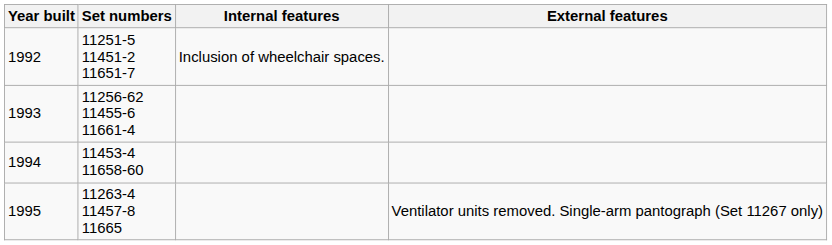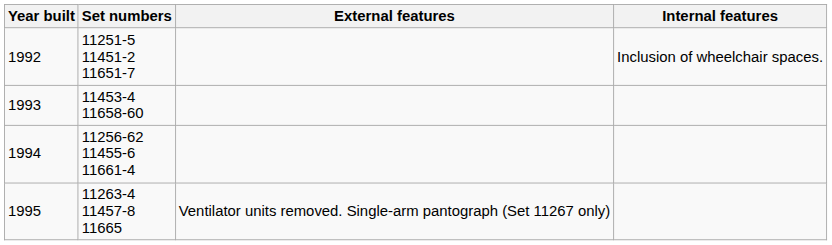 <table class="wikitable">
 <tr>
 <th>Year built</th>
 <th>Set numbers</th>
+<th>External features</th>
 <th>Internal features</th>
-<th>External features</th>
 </tr>
 <tr>
 <td>1992</td>
 <td>11251-5<br>11451-2<br>11651-7</td>
+<td> </td>
 <td>Inclusion of wheelchair spaces.</td>
-<td> </td>
 </tr>
 <tr>
 <td>1993</td>
-<td>11256-62<br>11455-6<br>11661-4</td>
+<td>11453-4<br>11658-60</td>
 <td> </td>
 <td> </td>
 </tr>
 <tr>
 <td>1994</td>
-<td>11453-4<br>11658-60</td>
+<td>11256-62<br>11455-6<br>11661-4</td>
 <td> </td>
 <td> </td>
 </tr>
 <tr>
 <td>1995</td>
 <td>11263-4<br>11457-8<br>11665</td>
+<td>Ventilator units removed. Single-arm pantograph (Set 11267 only)</td>
 <td> </td>
-<td>Ventilator units removed. Single-arm pantograph (Set 11267 only)</td>
 </tr>
 </table>
